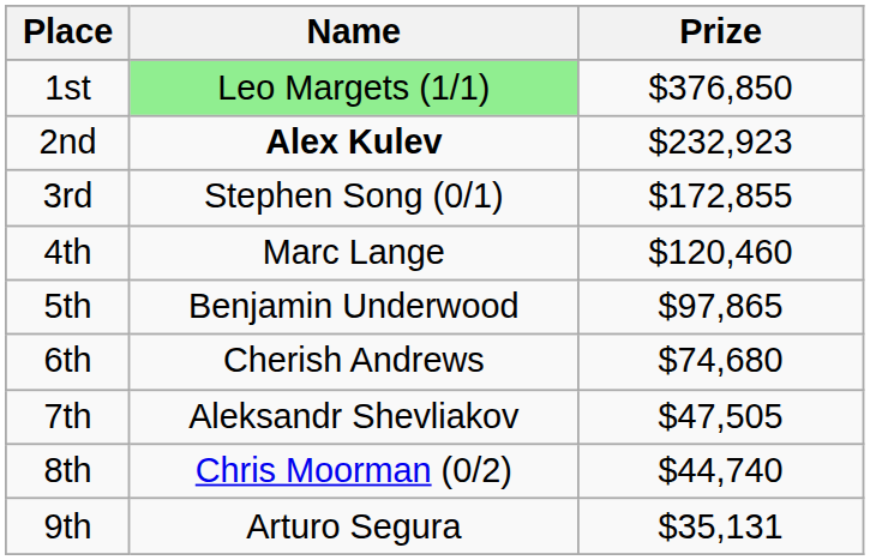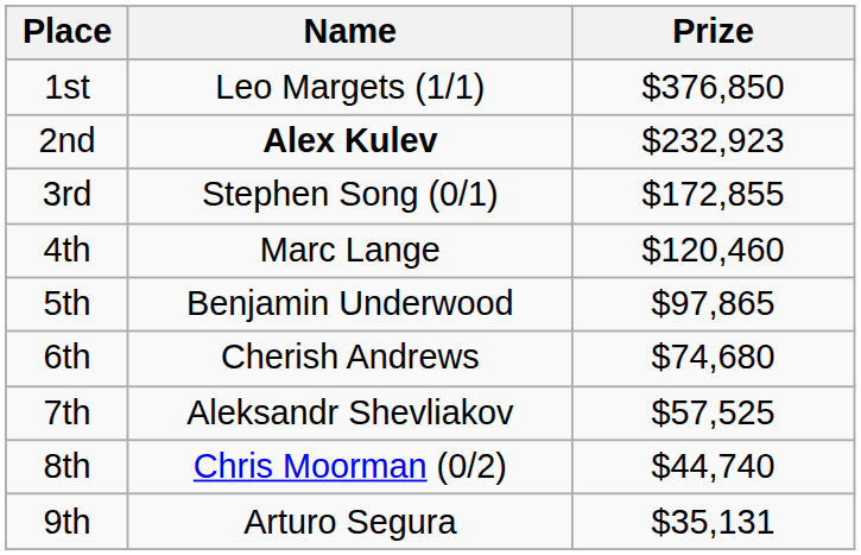 <table class="wikitable">
 <tr>
 <th width="50">Place</th>
 <th width="200">Name</th>
 <th width="125">Prize</th>
 </tr>
 <tr>
 <td align = "center">1st</td>
-<td align = "center" style="background: lightgreen;">Leo Margets (1/1)</td>
+<td align = "center">Leo Margets (1/1)</td>
 <td align="center">$376,850</td>
 </tr>
 <tr>
 <td align = "center">2nd</td>
 <td align = "center"><strong>Alex Kulev</strong></td>
 <td align="center">$232,923</td>
 </tr>
 <tr>
 <td align = "center">3rd</td>
 <td align = "center">Stephen Song (0/1)</td>
 <td align="center">$172,855</td>
 </tr>
 <tr>
 <td align = "center">4th</td>
 <td align = "center">Marc Lange</td>
 <td align="center">$120,460</td>
 </tr>
 <tr>
 <td align = "center">5th</td>
 <td align = "center">Benjamin Underwood</td>
 <td align="center">$97,865</td>
 </tr>
 <tr>
 <td align = "center">6th</td>
 <td align = "center">Cherish Andrews</td>
 <td align="center">$74,680</td>
 </tr>
 <tr>
 <td align = "center">7th</td>
 <td align = "center">Aleksandr Shevliakov</td>
-<td align="center">$47,505</td>
+<td align="center">$57,525</td>
 </tr>
 <tr>
 <td align = "center">8th</td>
 <td align = "center"><a href='#'>Chris Moorman</a> (0/2)</td>
 <td align="center">$44,740</td>
 </tr>
 <tr>
 <td align = "center">9th</td>
 <td align = "center">Arturo Segura</td>
 <td align="center">$35,131</td>
 </tr>
 </table>
